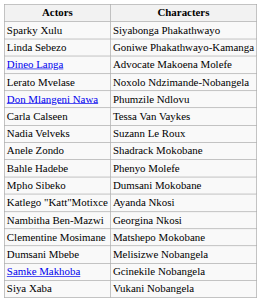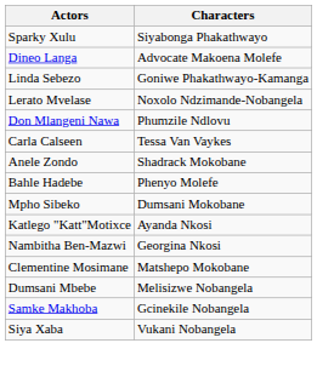 <table class="wikitable">
 <tr>
 <th>Actors</th>
 <th>Characters</th>
 </tr>
 <tr>
 <td>Sparky Xulu</td>
 <td>Siyabonga Phakathwayo</td>
 </tr>
 <tr>
+<td><a href='#'>Dineo Langa</a></td>
+<td>Advocate Makoena Molefe</td>
+</tr>
+<tr>
 <td>Linda Sebezo</td>
 <td>Goniwe Phakathwayo-Kamanga</td>
-</tr>
-<tr>
-<td><a href='#'>Dineo Langa</a></td>
-<td>Advocate Makoena Molefe</td>
 </tr>
 <tr>
 <td>Lerato Mvelase</td>
 <td>Noxolo Ndzimande-Nobangela</td>
 </tr>
 <tr>
 <td><a href='#'>Don Mlangeni Nawa</a></td>
 <td>Phumzile Ndlovu</td>
 </tr>
 <tr>
 <td>Carla Calseen</td>
 <td>Tessa Van Vaykes</td>
-</tr>
-<tr>
-<td>Nadia Velveks</td>
-<td>Suzann Le Roux</td>
 </tr>
 <tr>
 <td>Anele Zondo</td>
 <td>Shadrack Mokobane</td>
 </tr>
 <tr>
 <td>Bahle Hadebe</td>
 <td>Phenyo Molefe</td>
 </tr>
 <tr>
 <td>Mpho Sibeko</td>
 <td>Dumsani Mokobane</td>
 </tr>
 <tr>
 <td>Katlego "Katt"Motixce</td>
 <td>Ayanda Nkosi</td>
 </tr>
 <tr>
 <td>Nambitha Ben-Mazwi</td>
 <td>Georgina Nkosi</td>
 </tr>
 <tr>
 <td>Clementine Mosimane</td>
 <td>Matshepo Mokobane</td>
 </tr>
 <tr>
 <td>Dumsani Mbebe</td>
 <td>Melisizwe Nobangela</td>
 </tr>
 <tr>
 <td><a href='#'>Samke Makhoba</a></td>
 <td>Gcinekile Nobangela</td>
 </tr>
 <tr>
 <td>Siya Xaba</td>
 <td>Vukani Nobangela</td>
 </tr>
 </table>
